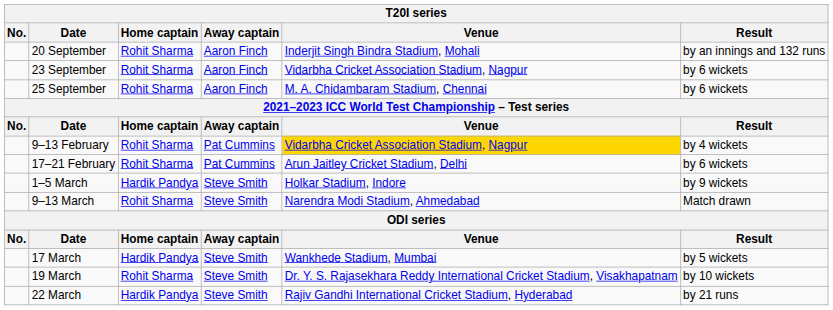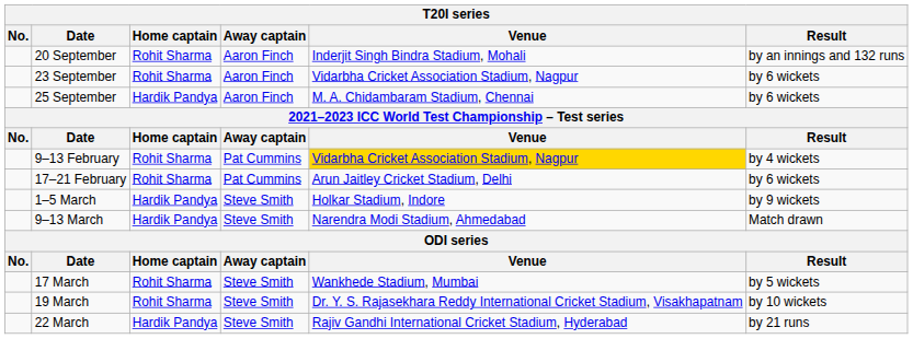 <table class="wikitable">
 <tr>
 <th colspan="9">T20I series</th>
 </tr>
 <tr>
 <th>No.</th>
 <th>Date</th>
 <th>Home captain</th>
 <th>Away captain</th>
 <th>Venue</th>
 <th>Result</th>
 </tr>
 <tr>
 <td></td>
 <td>20 September</td>
 <td><a href='#'>Rohit Sharma</a></td>
 <td><a href='#'>Aaron Finch</a></td>
 <td><a href='#'>Inderjit Singh Bindra Stadium</a>, <a href='#'>Mohali</a></td>
 <td> by an innings and 132 runs</td>
 </tr>
 <tr>
 <td></td>
 <td>23 September</td>
 <td><a href='#'>Rohit Sharma</a></td>
 <td><a href='#'>Aaron Finch</a></td>
 <td><a href='#'>Vidarbha Cricket Association Stadium</a>, <a href='#'>Nagpur</a></td>
 <td> by 6 wickets</td>
 </tr>
 <tr>
 <td></td>
 <td>25 September</td>
-<td><a href='#'>Rohit Sharma</a></td>
+<td><a href='#'>Hardik Pandya</a></td>
 <td><a href='#'>Aaron Finch</a></td>
 <td><a href='#'>M. A. Chidambaram Stadium</a>, <a href='#'>Chennai</a></td>
 <td> by 6 wickets</td>
 </tr>
 <tr>
 <th colspan="9"><a href='#'>2021–2023 ICC World Test Championship</a> – Test series</th>
 </tr>
 <tr>
 <th>No.</th>
 <th>Date</th>
 <th>Home captain</th>
 <th>Away captain</th>
 <th>Venue</th>
 <th>Result</th>
 </tr>
 <tr>
 <td></td>
 <td>9–13 February</td>
 <td><a href='#'>Rohit Sharma</a></td>
 <td><a href='#'>Pat Cummins</a></td>
 <td style="background: gold;"><a href='#'>Vidarbha Cricket Association Stadium</a>, <a href='#'>Nagpur</a></td>
 <td> by 4 wickets</td>
 </tr>
 <tr>
 <td></td>
 <td>17–21 February</td>
 <td><a href='#'>Rohit Sharma</a></td>
 <td><a href='#'>Pat Cummins</a></td>
 <td><a href='#'>Arun Jaitley Cricket Stadium</a>, <a href='#'>Delhi</a></td>
 <td> by 6 wickets</td>
 </tr>
 <tr>
 <td></td>
 <td>1–5 March</td>
 <td><a href='#'>Hardik Pandya</a></td>
 <td><a href='#'>Steve Smith</a></td>
 <td><a href='#'>Holkar Stadium</a>, <a href='#'>Indore</a></td>
 <td> by 9 wickets</td>
 </tr>
 <tr>
 <td></td>
 <td>9–13 March</td>
-<td><a href='#'>Rohit Sharma</a></td>
+<td><a href='#'>Hardik Pandya</a></td>
 <td><a href='#'>Steve Smith</a></td>
 <td><a href='#'>Narendra Modi Stadium</a>, <a href='#'>Ahmedabad</a></td>
 <td>Match drawn</td>
 </tr>
 <tr>
 <th colspan="9">ODI series</th>
 </tr>
 <tr>
 <th>No.</th>
 <th>Date</th>
 <th>Home captain</th>
 <th>Away captain</th>
 <th>Venue</th>
 <th>Result</th>
 </tr>
 <tr>
 <td></td>
 <td>17 March</td>
-<td><a href='#'>Hardik Pandya</a></td>
+<td><a href='#'>Rohit Sharma</a></td>
 <td><a href='#'>Steve Smith</a></td>
 <td><a href='#'>Wankhede Stadium</a>, <a href='#'>Mumbai</a></td>
 <td> by 5 wickets</td>
 </tr>
 <tr>
 <td></td>
 <td>19 March</td>
 <td><a href='#'>Rohit Sharma</a></td>
 <td><a href='#'>Steve Smith</a></td>
 <td><a href='#'>Dr. Y. S. Rajasekhara Reddy International Cricket Stadium</a>, <a href='#'>Visakhapatnam</a></td>
 <td> by 10 wickets</td>
 </tr>
 <tr>
 <td></td>
 <td>22 March</td>
 <td><a href='#'>Hardik Pandya</a></td>
 <td><a href='#'>Steve Smith</a></td>
 <td><a href='#'>Rajiv Gandhi International Cricket Stadium</a>, <a href='#'>Hyderabad</a></td>
 <td> by 21 runs</td>
 </tr>
 </table>
